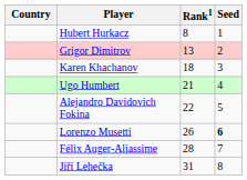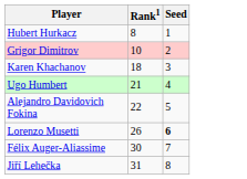 <table class="sortable wikitable">
 <tr>
-<th width="70">Country</th>
 <th width="175">Player</th>
 <th>Rank<sup>1</sup></th>
 <th>Seed</th>
 </tr>
 <tr>
-<td></td>
 <td><a href='#'>Hubert Hurkacz</a></td>
 <td>8</td>
 <td>1</td>
 </tr>
 <tr bgcolor=#fcc>
-<td></td>
 <td><a href='#'>Grigor Dimitrov</a></td>
-<td>13</td>
+<td>10</td>
 <td>2</td>
 </tr>
 <tr>
-<td></td>
 <td><a href='#'>Karen Khachanov</a></td>
 <td>18</td>
 <td>3</td>
 </tr>
 <tr bgcolor=#cfc>
-<td></td>
 <td><a href='#'>Ugo Humbert</a></td>
 <td>21</td>
 <td>4</td>
 </tr>
 <tr>
-<td></td>
 <td><a href='#'>Alejandro Davidovich Fokina</a></td>
 <td>22</td>
 <td>5</td>
 </tr>
 <tr>
-<td></td>
 <td><a href='#'>Lorenzo Musetti</a></td>
 <td>26</td>
 <td><strong>6</strong></td>
 </tr>
 <tr>
-<td></td>
 <td><a href='#'>Félix Auger-Aliassime</a></td>
-<td>28</td>
+<td>30</td>
 <td>7</td>
 </tr>
 <tr>
-<td></td>
 <td><a href='#'>Jiří Lehečka</a></td>
 <td>31</td>
 <td>8</td>
 </tr>
 </table>
